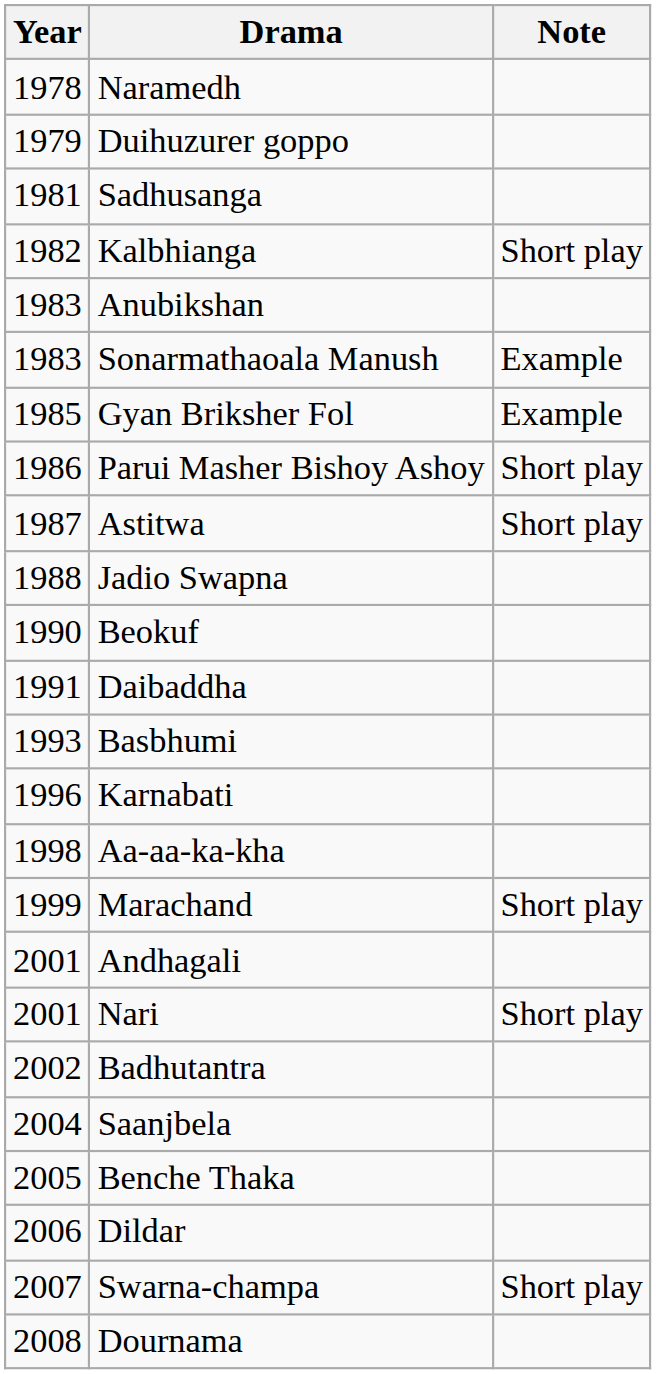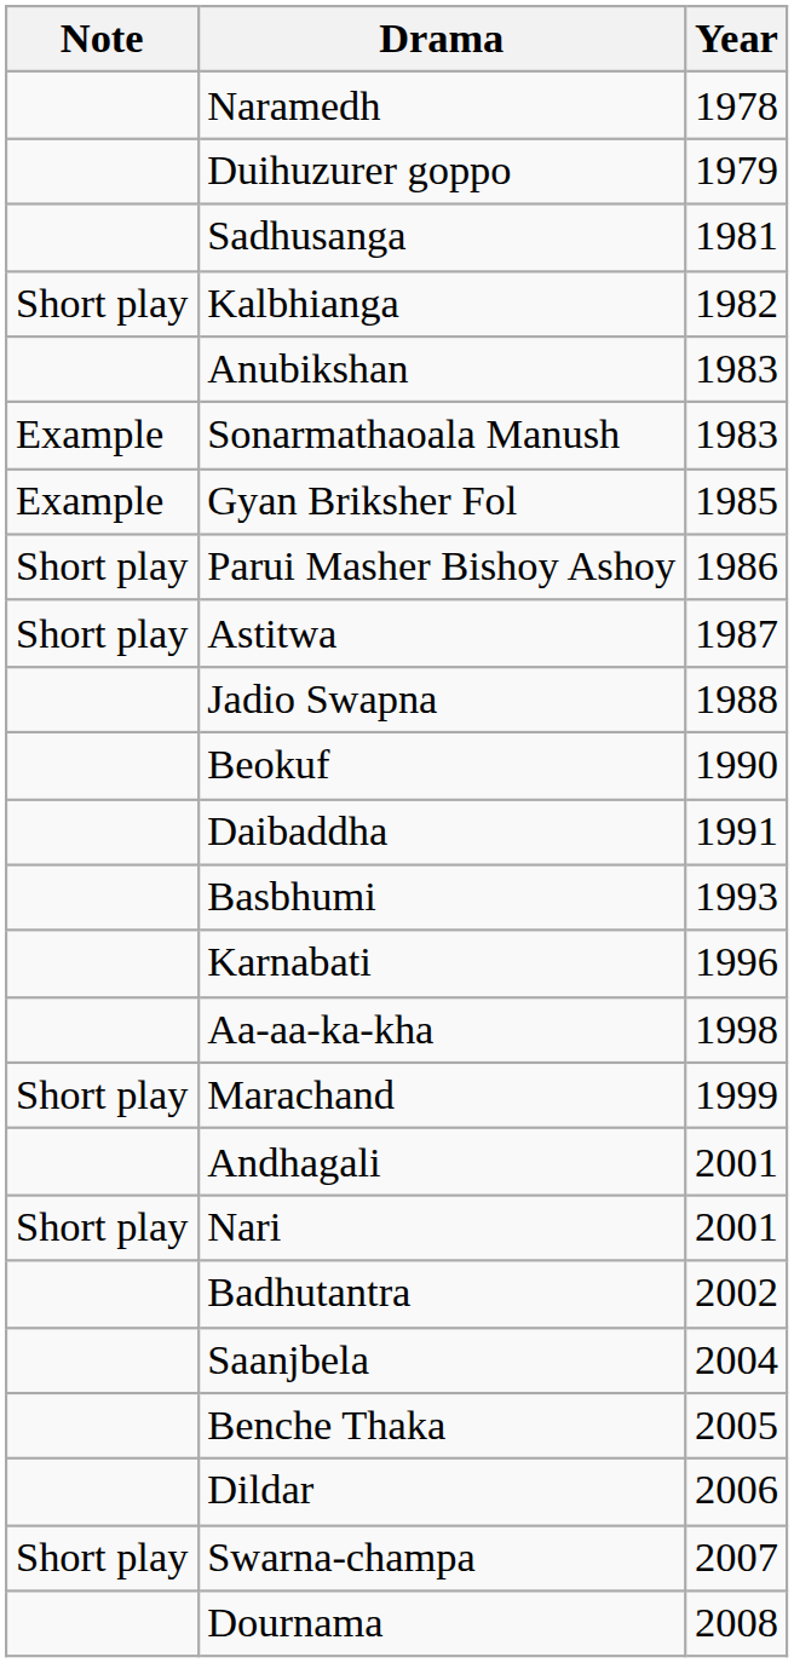 <table class="wikitable sortable">
 <tr>
+<th>Note</th>
+<th>Drama</th>
 <th>Year</th>
-<th>Drama</th>
-<th>Note</th>
 </tr>
 <tr>
+<td></td>
+<td>Naramedh</td>
 <td>1978</td>
-<td>Naramedh</td>
-<td></td>
 </tr>
 <tr>
+<td></td>
+<td>Duihuzurer goppo</td>
 <td>1979</td>
-<td>Duihuzurer goppo</td>
-<td></td>
 </tr>
 <tr>
+<td></td>
+<td>Sadhusanga</td>
 <td>1981</td>
-<td>Sadhusanga</td>
-<td></td>
 </tr>
 <tr>
+<td>Short play</td>
+<td>Kalbhianga</td>
 <td>1982</td>
-<td>Kalbhianga</td>
-<td>Short play</td>
 </tr>
 <tr>
+<td></td>
+<td>Anubikshan</td>
 <td>1983</td>
-<td>Anubikshan</td>
-<td></td>
 </tr>
 <tr>
+<td>Example</td>
+<td>Sonarmathaoala Manush</td>
 <td>1983</td>
-<td>Sonarmathaoala Manush</td>
-<td>Example</td>
 </tr>
 <tr>
+<td>Example</td>
+<td>Gyan Briksher Fol</td>
 <td>1985</td>
-<td>Gyan Briksher Fol</td>
-<td>Example</td>
 </tr>
 <tr>
+<td>Short play</td>
+<td>Parui Masher Bishoy Ashoy</td>
 <td>1986</td>
-<td>Parui Masher Bishoy Ashoy</td>
-<td>Short play</td>
 </tr>
 <tr>
+<td>Short play</td>
+<td>Astitwa</td>
 <td>1987</td>
-<td>Astitwa</td>
-<td>Short play</td>
 </tr>
 <tr>
+<td></td>
+<td>Jadio Swapna</td>
 <td>1988</td>
-<td>Jadio Swapna</td>
-<td></td>
 </tr>
 <tr>
+<td></td>
+<td>Beokuf</td>
 <td>1990</td>
-<td>Beokuf</td>
-<td></td>
 </tr>
 <tr>
+<td></td>
+<td>Daibaddha</td>
 <td>1991</td>
-<td>Daibaddha</td>
-<td></td>
 </tr>
 <tr>
+<td></td>
+<td>Basbhumi</td>
 <td>1993</td>
-<td>Basbhumi</td>
-<td></td>
 </tr>
 <tr>
+<td></td>
+<td>Karnabati</td>
 <td>1996</td>
-<td>Karnabati</td>
-<td></td>
 </tr>
 <tr>
+<td></td>
+<td>Aa-aa-ka-kha</td>
 <td>1998</td>
-<td>Aa-aa-ka-kha</td>
-<td></td>
 </tr>
 <tr>
+<td>Short play</td>
+<td>Marachand</td>
 <td>1999</td>
-<td>Marachand</td>
-<td>Short play</td>
 </tr>
 <tr>
+<td></td>
+<td>Andhagali</td>
 <td>2001</td>
-<td>Andhagali</td>
-<td></td>
 </tr>
 <tr>
+<td>Short play</td>
+<td>Nari</td>
 <td>2001</td>
-<td>Nari</td>
-<td>Short play</td>
 </tr>
 <tr>
+<td></td>
+<td>Badhutantra</td>
 <td>2002</td>
-<td>Badhutantra</td>
-<td></td>
 </tr>
 <tr>
+<td></td>
+<td>Saanjbela</td>
 <td>2004</td>
-<td>Saanjbela</td>
-<td></td>
 </tr>
 <tr>
+<td></td>
+<td>Benche Thaka</td>
 <td>2005</td>
-<td>Benche Thaka</td>
-<td></td>
 </tr>
 <tr>
+<td></td>
+<td>Dildar</td>
 <td>2006</td>
-<td>Dildar</td>
-<td></td>
 </tr>
 <tr>
+<td>Short play</td>
+<td>Swarna-champa</td>
 <td>2007</td>
-<td>Swarna-champa</td>
-<td>Short play</td>
 </tr>
 <tr>
+<td></td>
+<td>Dournama</td>
 <td>2008</td>
-<td>Dournama</td>
-<td></td>
 </tr>
 </table>
